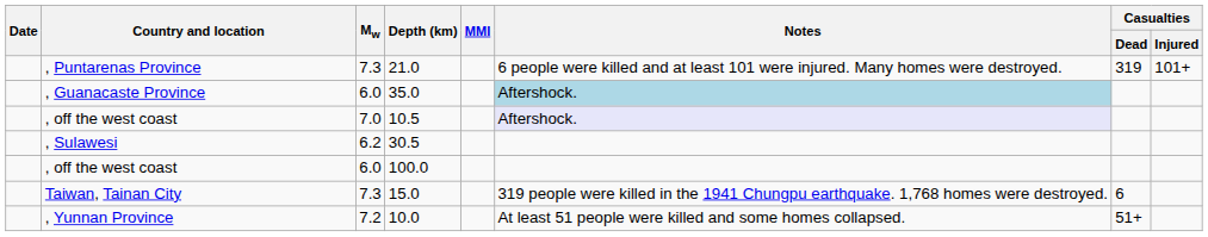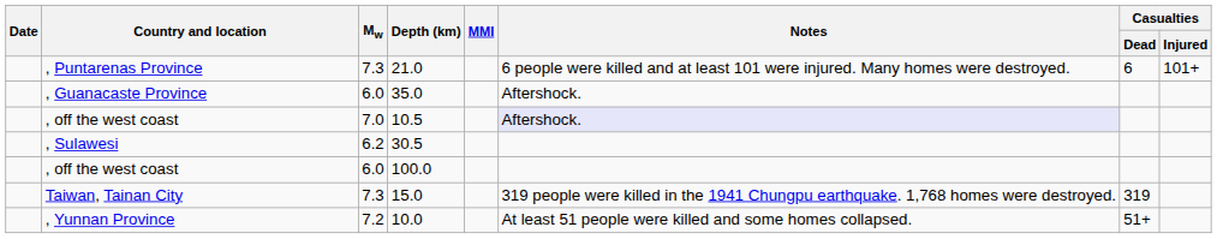 <table class="wikitable sortable sort-under" style="border:1px black; margin-left:1em;">
 <tr>
 <th rowspan="2"><small>Date</small></th>
 <th rowspan="2" style="width: 310px"><small>Country and location</small></th>
 <th rowspan="2"><small>M<sub>w</sub></small></th>
 <th rowspan="2"><small>Depth (km)</small></th>
 <th rowspan="2"><small><a href='#'>MMI</a></small></th>
 <th rowspan="2" class="unsortable"><small>Notes</small></th>
 <th colspan="2"><small>Casualties</small></th>
 </tr>
 <tr>
 <th><small>Dead</small></th>
 <th><small>Injured</small></th>
 </tr>
 <tr>
 <td></td>
 <td>, <a href='#'>Puntarenas Province</a></td>
 <td>7.3</td>
 <td>21.0</td>
 <td></td>
 <td>6 people were killed and at least 101 were injured. Many homes were destroyed.</td>
-<td>319</td>
+<td>6</td>
 <td>101+</td>
 </tr>
 <tr>
 <td></td>
 <td>, <a href='#'>Guanacaste Province</a></td>
 <td>6.0</td>
 <td>35.0</td>
 <td></td>
-<td style="background: lightblue;">Aftershock.</td>
+<td>Aftershock.</td>
 <td></td>
 <td></td>
 </tr>
 <tr>
 <td></td>
 <td>, off the west coast</td>
 <td>7.0</td>
 <td>10.5</td>
 <td></td>
 <td style="background: lavender;">Aftershock.</td>
 <td></td>
 <td></td>
 </tr>
 <tr>
 <td></td>
 <td>, <a href='#'>Sulawesi</a></td>
 <td>6.2</td>
 <td>30.5</td>
 <td></td>
 <td></td>
 <td></td>
 <td></td>
 </tr>
 <tr>
 <td></td>
 <td>, off the west coast</td>
 <td>6.0</td>
 <td>100.0</td>
 <td></td>
 <td></td>
 <td></td>
 <td></td>
 </tr>
 <tr>
 <td></td>
 <td> <a href='#'>Taiwan</a>, <a href='#'>Tainan City</a></td>
 <td>7.3</td>
 <td>15.0</td>
 <td></td>
 <td>319 people were killed in the <a href='#'>1941 Chungpu earthquake</a>. 1,768 homes were destroyed.</td>
-<td>6</td>
+<td>319</td>
 <td></td>
 </tr>
 <tr>
 <td></td>
 <td>, <a href='#'>Yunnan Province</a></td>
 <td>7.2</td>
 <td>10.0</td>
 <td></td>
 <td>At least 51 people were killed and some homes collapsed.</td>
 <td>51+</td>
 <td></td>
 </tr>
 </table>
